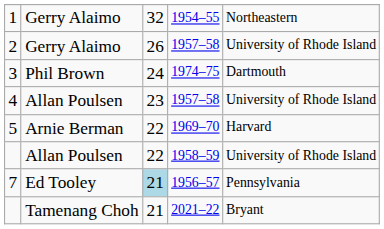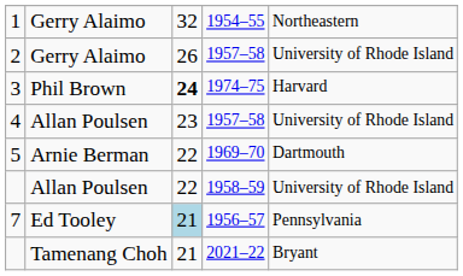 <table class="wikitable">
 <tr>
 </tr>
 <tr>
 <td>1</td>
 <td>Gerry Alaimo</td>
 <td>32</td>
 <td style="font-size:80%;"><a href='#'>1954–55</a></td>
 <td style="font-size:80%;">Northeastern</td>
 </tr>
 <tr>
 <td>2</td>
 <td>Gerry Alaimo</td>
 <td>26</td>
 <td style="font-size:80%;"><a href='#'>1957–58</a></td>
 <td style="font-size:80%;">University of Rhode Island</td>
 </tr>
 <tr>
 <td>3</td>
 <td>Phil Brown</td>
-<td>24</td>
+<td><strong>24</strong></td>
 <td style="font-size:80%;"><a href='#'>1974–75</a></td>
-<td style="font-size:80%;">Dartmouth</td>
+<td style="font-size:80%;">Harvard</td>
 </tr>
 <tr>
 <td>4</td>
 <td>Allan Poulsen</td>
 <td>23</td>
 <td style="font-size:80%;"><a href='#'>1957–58</a></td>
 <td style="font-size:80%;">University of Rhode Island</td>
 </tr>
 <tr>
 <td>5</td>
 <td>Arnie Berman</td>
 <td>22</td>
 <td style="font-size:80%;"><a href='#'>1969–70</a></td>
-<td style="font-size:80%;">Harvard</td>
+<td style="font-size:80%;">Dartmouth</td>
 </tr>
 <tr>
 <td></td>
 <td>Allan Poulsen</td>
 <td>22</td>
 <td style="font-size:80%;"><a href='#'>1958–59</a></td>
 <td style="font-size:80%;">University of Rhode Island</td>
 </tr>
 <tr>
 <td>7</td>
 <td>Ed Tooley</td>
 <td style="background: lightblue;">21</td>
 <td style="font-size:80%;"><a href='#'>1956–57</a></td>
 <td style="font-size:80%;">Pennsylvania</td>
 </tr>
 <tr>
 <td></td>
 <td>Tamenang Choh</td>
 <td>21</td>
 <td style="font-size:80%;"><a href='#'>2021–22</a></td>
 <td style="font-size:80%;">Bryant</td>
 </tr>
 </table>
